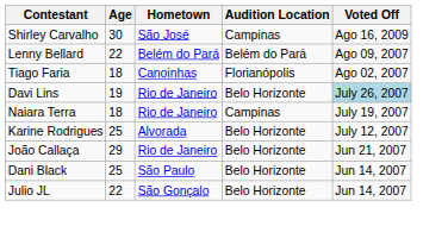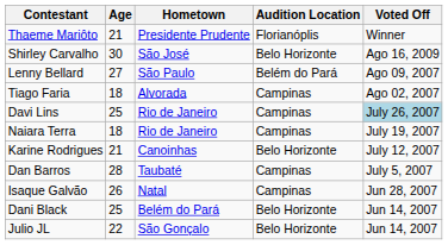 <table class="wikitable" style="font-size:95%;">
 <tr>
 <th>Contestant</th>
 <th>Age</th>
 <th>Hometown</th>
 <th>Audition Location</th>
 <th>Voted Off</th>
 </tr>
 <tr>
+<td><a href='#'>Thaeme Mariôto</a></td>
+<td>21</td>
+<td><a href='#'>Presidente Prudente</a></td>
+<td>Florianóplis</td>
+<td>Winner</td>
+</tr>
+<tr>
 <td>Shirley Carvalho</td>
 <td>30</td>
 <td><a href='#'>São José</a></td>
-<td>Campinas</td>
+<td>Belo Horizonte</td>
 <td>Ago 16, 2009</td>
 </tr>
 <tr>
 <td>Lenny Bellard</td>
-<td>22</td>
-<td><a href='#'>Belém do Pará</a></td>
+<td>27</td>
+<td><a href='#'>São Paulo</a></td>
 <td>Belém do Pará</td>
 <td>Ago 09, 2007</td>
 </tr>
 <tr>
 <td>Tiago Faria</td>
 <td>18</td>
-<td><a href='#'>Canoinhas</a></td>
-<td>Florianópolis</td>
+<td><a href='#'>Alvorada</a></td>
+<td>Campinas</td>
 <td>Ago 02, 2007</td>
 </tr>
 <tr>
 <td>Davi Lins</td>
-<td>19</td>
+<td>25</td>
 <td><a href='#'>Rio de Janeiro</a></td>
-<td>Belo Horizonte</td>
+<td>Campinas</td>
 <td style="background: lightblue;">July 26, 2007</td>
 </tr>
 <tr>
 <td>Naiara Terra</td>
 <td>18</td>
 <td><a href='#'>Rio de Janeiro</a></td>
 <td>Campinas</td>
 <td>July 19, 2007</td>
 </tr>
 <tr>
 <td>Karine Rodrigues</td>
-<td>25</td>
-<td><a href='#'>Alvorada</a></td>
+<td>21</td>
+<td><a href='#'>Canoinhas</a></td>
 <td>Belo Horizonte</td>
 <td>July 12, 2007</td>
 </tr>
 <tr>
-<td>João Callaça</td>
-<td>29</td>
-<td><a href='#'>Rio de Janeiro</a></td>
-<td>Belo Horizonte</td>
-<td>Jun 21, 2007</td>
+<td>Dan Barros</td>
+<td>28</td>
+<td><a href='#'>Taubaté</a></td>
+<td>Campinas</td>
+<td>July 5, 2007</td>
+</tr>
+<tr>
+<td>Isaque Galvão</td>
+<td>26</td>
+<td><a href='#'>Natal</a></td>
+<td>Campinas</td>
+<td>Jun 28, 2007</td>
 </tr>
 <tr>
 <td>Dani Black</td>
 <td>25</td>
-<td><a href='#'>São Paulo</a></td>
+<td><a href='#'>Belém do Pará</a></td>
 <td>Belo Horizonte</td>
 <td>Jun 14, 2007</td>
 </tr>
 <tr>
 <td>Julio JL</td>
 <td>22</td>
 <td><a href='#'>São Gonçalo</a></td>
 <td>Belo Horizonte</td>
 <td>Jun 14, 2007</td>
 </tr>
 </table>
